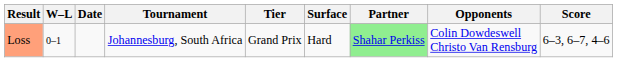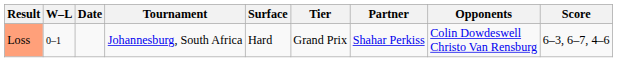 <table class="sortable wikitable">
 <tr>
 <th>Result</th>
 <th class="unsortable">W–L</th>
 <th>Date</th>
 <th>Tournament</th>
+<th>Surface</th>
 <th>Tier</th>
-<th>Surface</th>
 <th>Partner</th>
 <th>Opponents</th>
 <th class="unsortable">Score</th>
 </tr>
 <tr>
 <td style="background:#ffa07a;">Loss</td>
 <td><small>0–1</small></td>
 <td><a href='#'></a></td>
 <td><a href='#'>Johannesburg</a>, South Africa</td>
+<td>Hard</td>
 <td>Grand Prix</td>
-<td>Hard</td>
-<td style="background: lightgreen;"> <a href='#'>Shahar Perkiss</a></td>
+<td> <a href='#'>Shahar Perkiss</a></td>
 <td> <a href='#'>Colin Dowdeswell</a> <br>  <a href='#'>Christo Van Rensburg</a></td>
 <td>6–3, 6–7, 4–6</td>
 </tr>
 </table>
